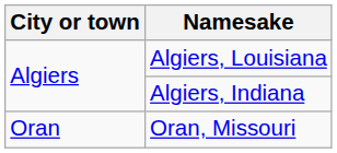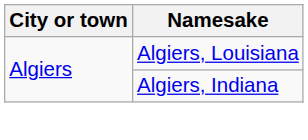 <table class="wikitable">
 <tr>
 <th>City or town</th>
 <th>Namesake</th>
 </tr>
 <tr>
 <td rowspan = 2><a href='#'>Algiers</a></td>
 <td><a href='#'>Algiers, Louisiana</a></td>
 </tr>
 <tr>
 <td><a href='#'>Algiers, Indiana</a></td>
 </tr>
-<tr>
-<td><a href='#'>Oran</a></td>
-<td><a href='#'>Oran, Missouri</a></td>
-</tr>
 </table>
